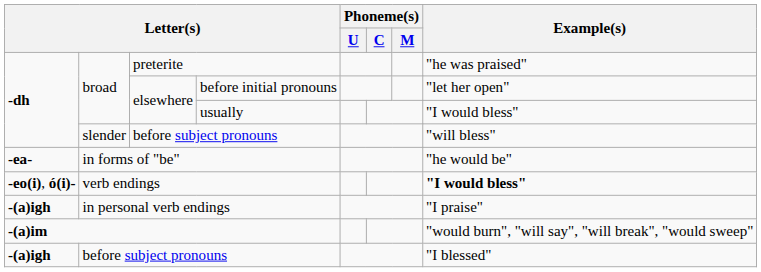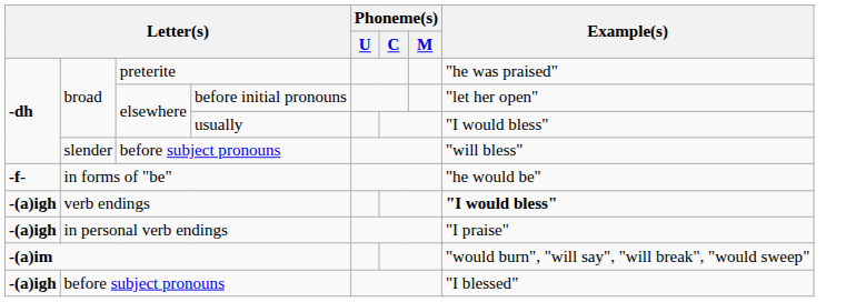 <table class="wikitable">
 <tr>
 <th colspan="4" rowspan="2">Letter(s)</th>
 <th colspan="3">Phoneme(s)</th>
 <th colspan="2" rowspan="2">Example(s)</th>
 </tr>
 <tr>
 <th><a href='#'>U</a></th>
 <th><strong><a href='#'>C</a></strong></th>
 <th><a href='#'>M</a></th>
 </tr>
 <tr>
 <td rowspan="4"><strong>-dh</strong></td>
 <td rowspan="3">broad</td>
 <td colspan="2">preterite</td>
 <td colspan="2"></td>
 <td></td>
 <td colspan="2">  "he was praised"</td>
 </tr>
 <tr>
 <td rowspan="2">elsewhere</td>
 <td>before  initial pronouns</td>
 <td colspan="2"></td>
 <td></td>
 <td colspan="2">  "let her open"</td>
 </tr>
 <tr>
 <td>usually</td>
 <td></td>
 <td colspan="2"></td>
 <td colspan="2">  "I would bless"</td>
 </tr>
 <tr>
 <td>slender</td>
 <td colspan="2">before <a href='#'>subject pronouns</a></td>
 <td colspan="3"></td>
 <td colspan="2">  "will bless"</td>
 </tr>
 <tr>
-<td><strong>-ea-</strong></td>
+<td><strong>-f-</strong></td>
 <td colspan="3">in forms of  "be"</td>
 <td colspan="4"></td>
 <td>  "he would be"</td>
 </tr>
 <tr>
-<td><strong>-eo(i)</strong>, <strong>ó(i)-</strong></td>
+<td><strong>-(a)igh</strong></td>
 <td colspan="3">verb endings</td>
 <td></td>
 <td colspan="3"></td>
 <td><strong>  "I would bless"</strong></td>
 </tr>
 <tr>
 <td><strong>-(a)igh</strong></td>
 <td colspan="3">in personal verb endings</td>
 <td colspan="4"></td>
 <td>  "I praise"</td>
 </tr>
 <tr>
 <td colspan="4"><strong>-(a)im</strong></td>
 <td></td>
 <td colspan="3"></td>
 <td>  "would burn",   "will say",   "will break",   "would sweep"</td>
 </tr>
 <tr>
 <td><strong>-(a)igh</strong></td>
 <td colspan="3">before <a href='#'>subject pronouns</a></td>
 <td colspan="4"></td>
 <td>  "I blessed"</td>
 </tr>
 </table>
